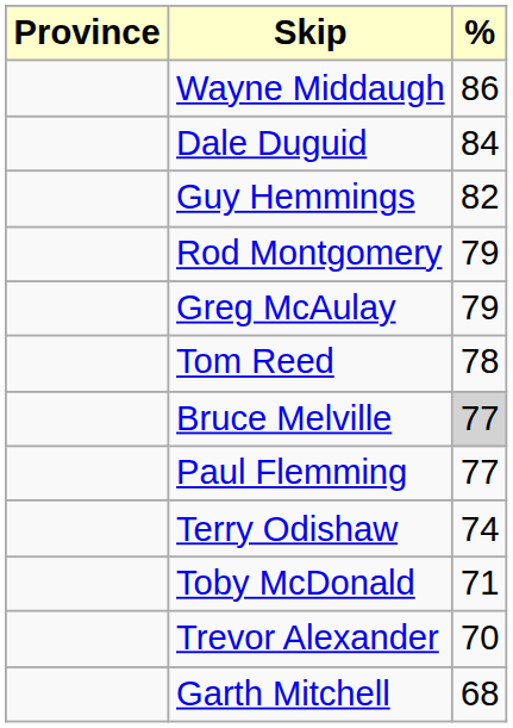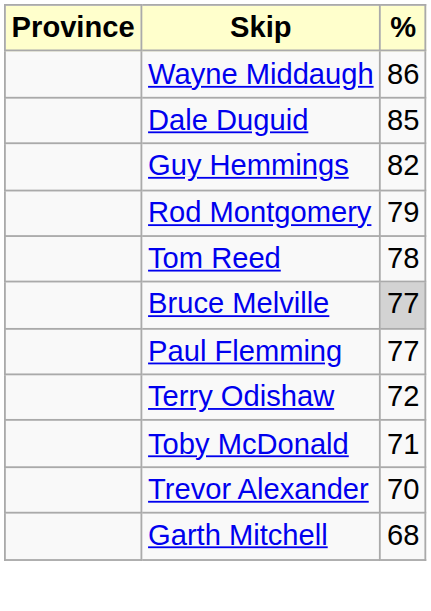 <table class="wikitable">
 <tr>
 <th style="background: #ffffcc;">Province</th>
 <th style="background: #ffffcc;">Skip</th>
 <th style="background: #ffffcc;">%</th>
 </tr>
 <tr>
 <td></td>
 <td><a href='#'>Wayne Middaugh</a></td>
 <td>86</td>
 </tr>
 <tr>
 <td></td>
 <td><a href='#'>Dale Duguid</a></td>
-<td>84</td>
+<td>85</td>
 </tr>
 <tr>
 <td></td>
 <td><a href='#'>Guy Hemmings</a></td>
 <td>82</td>
 </tr>
 <tr>
 <td></td>
 <td><a href='#'>Rod Montgomery</a></td>
-<td>79</td>
-</tr>
-<tr>
-<td></td>
-<td><a href='#'>Greg McAulay</a></td>
 <td>79</td>
 </tr>
 <tr>
 <td></td>
 <td><a href='#'>Tom Reed</a></td>
 <td>78</td>
 </tr>
 <tr>
 <td></td>
 <td><a href='#'>Bruce Melville</a></td>
 <td style="background: lightgrey;">77</td>
 </tr>
 <tr>
 <td></td>
 <td><a href='#'>Paul Flemming</a></td>
 <td>77</td>
 </tr>
 <tr>
 <td></td>
 <td><a href='#'>Terry Odishaw</a></td>
-<td>74</td>
+<td>72</td>
 </tr>
 <tr>
 <td></td>
 <td><a href='#'>Toby McDonald</a></td>
 <td>71</td>
 </tr>
 <tr>
 <td></td>
 <td><a href='#'>Trevor Alexander</a></td>
 <td>70</td>
 </tr>
 <tr>
 <td></td>
 <td><a href='#'>Garth Mitchell</a></td>
 <td>68</td>
 </tr>
 </table>
